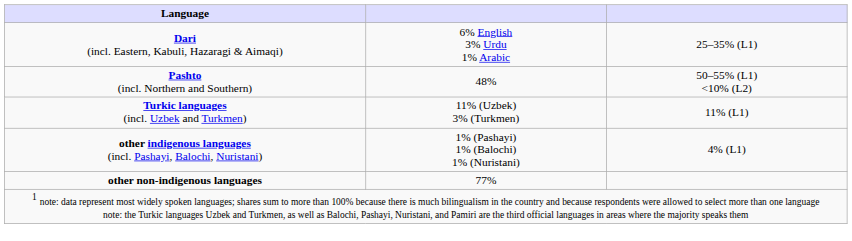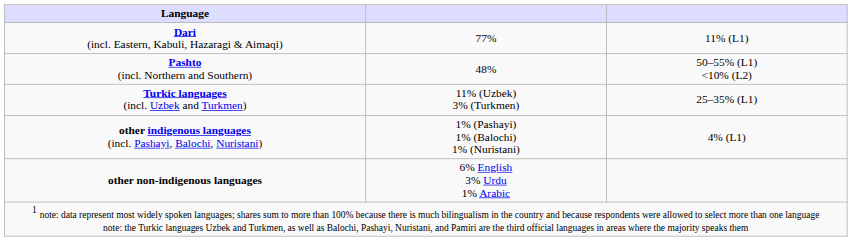 <table class="wikitable sortable" width="75%" style="text-align:center; float:left">
 <tr>
 <th style="background:#ddf; width:30%;">Language</th>
 <th style="background:#ddf; width:20%;"></th>
 <th style="background:#ddf; width:20%;"></th>
 </tr>
 <tr>
 <td><strong><a href='#'>Dari</a></strong><br>(incl. Eastern, Kabuli, Hazaragi & Aimaqi)</td>
-<td>6% <a href='#'>English</a><br>3% <a href='#'>Urdu</a><br>1% <a href='#'>Arabic</a></td>
-<td>25–35% (L1)</td>
+<td>77%</td>
+<td>11% (L1)</td>
 </tr>
 <tr>
 <td><strong><a href='#'>Pashto</a></strong><br>(incl. Northern and Southern)</td>
 <td>48%</td>
 <td>50–55% (L1)<br><10% (L2)</td>
 </tr>
 <tr>
 <td><strong><a href='#'>Turkic languages</a></strong><br>(incl. <a href='#'>Uzbek</a> and <a href='#'>Turkmen</a>)</td>
 <td>11% (Uzbek)<br>3% (Turkmen)</td>
-<td>11% (L1)</td>
+<td>25–35% (L1)</td>
 </tr>
 <tr>
 <td><strong>other <a href='#'>indigenous languages</a></strong><br>(incl. <a href='#'>Pashayi</a>, <a href='#'>Balochi</a>, <a href='#'>Nuristani</a>)</td>
 <td>1% (Pashayi)<br>1% (Balochi)<br>1% (Nuristani)</td>
 <td>4% (L1)</td>
 </tr>
 <tr>
 <td><strong>other non-indigenous languages</strong></td>
-<td>77%</td>
+<td>6% <a href='#'>English</a><br>3% <a href='#'>Urdu</a><br>1% <a href='#'>Arabic</a></td>
 <td></td>
 </tr>
 <tr>
 <td colspan="9"><sup>1</sup> <small>note: data represent most widely spoken languages; shares sum to more than 100% because there is much bilingualism in the country and because respondents were allowed to select more than one language<br>note: the Turkic languages Uzbek and Turkmen, as well as Balochi, Pashayi, Nuristani, and Pamiri are the third official languages in areas where the majority speaks them</small></td>
 </tr>
 </table>
